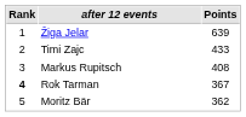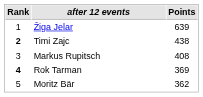 <table cellspacing="1" cellpadding="3" style="border:1px solid #AAAAAA;font-size:86%">
 <tr bgcolor="#E4E4E4">
 <th style="border-bottom:1px solid #AAAAAA" width=10>Rank</th>
 <th style="border-bottom:1px solid #AAAAAA" width=200><em>after 12 events</em></th>
 <th style="border-bottom:1px solid #AAAAAA" width=20>Points</th>
 </tr>
 <tr>
 <td align=center>1</td>
 <td> <a href='#'>Žiga Jelar</a></td>
 <td align=center>639</td>
 </tr>
 <tr>
-<td align=center>2</td>
+<td align=center><strong>2</strong></td>
 <td> Timi Zajc</td>
-<td align=center>433</td>
+<td align=center>438</td>
 </tr>
 <tr>
 <td align=center>3</td>
 <td> Markus Rupitsch</td>
 <td align=center>408</td>
 </tr>
 <tr>
 <td align=center><strong>4</strong></td>
 <td> Rok Tarman</td>
-<td align=center>367</td>
+<td align=center>369</td>
 </tr>
 <tr>
 <td align=center>5</td>
 <td> Moritz Bär</td>
 <td align=center>362</td>
 </tr>
 </table>
